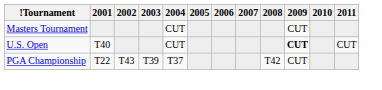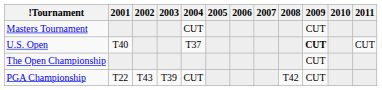 <table class="wikitable" style="font-size:95%;text-align:center;">
 <tr>
 <th>!Tournament</th>
 <th>2001</th>
 <th>2002</th>
 <th>2003</th>
 <th>2004</th>
 <th>2005</th>
 <th>2006</th>
 <th>2007</th>
 <th>2008</th>
 <th>2009</th>
 <th>2010</th>
 <th>2011</th>
 </tr>
 <tr>
 <td align=left><a href='#'>Masters Tournament</a></td>
 <td style="background:#eeeeee;"></td>
 <td style="background:#eeeeee;"></td>
 <td style="background:#eeeeee;"></td>
 <td>CUT</td>
 <td style="background:#eeeeee;"></td>
 <td style="background:#eeeeee;"></td>
 <td style="background:#eeeeee;"></td>
 <td style="background:#eeeeee;"></td>
 <td>CUT</td>
 <td style="background:#eeeeee;"></td>
 <td style="background:#eeeeee;"></td>
 </tr>
 <tr>
 <td align=left><a href='#'>U.S. Open</a></td>
 <td>T40</td>
 <td style="background:#eeeeee;"></td>
 <td style="background:#eeeeee;"></td>
-<td>CUT</td>
+<td>T37</td>
 <td style="background:#eeeeee;"></td>
 <td style="background:#eeeeee;"></td>
 <td style="background:#eeeeee;"></td>
 <td style="background:#eeeeee;"></td>
 <td><strong>CUT</strong></td>
 <td style="background:#eeeeee;"></td>
 <td>CUT</td>
 </tr>
 <tr>
+<td align=left><a href='#'>The Open Championship</a></td>
+<td style="background:#eeeeee;"></td>
+<td style="background:#eeeeee;"></td>
+<td style="background:#eeeeee;"></td>
+<td style="background:#eeeeee;"></td>
+<td style="background:#eeeeee;"></td>
+<td style="background:#eeeeee;"></td>
+<td style="background:#eeeeee;"></td>
+<td style="background:#eeeeee;"></td>
+<td>CUT</td>
+<td style="background:#eeeeee;"></td>
+<td style="background:#eeeeee;"></td>
+</tr>
+<tr>
 <td align=left><a href='#'>PGA Championship</a></td>
 <td>T22</td>
 <td>T43</td>
 <td>T39</td>
-<td>T37</td>
+<td>CUT</td>
 <td style="background:#eeeeee;"></td>
 <td style="background:#eeeeee;"></td>
 <td style="background:#eeeeee;"></td>
 <td>T42</td>
 <td>CUT</td>
 <td style="background:#eeeeee;"></td>
 <td style="background:#eeeeee;"></td>
 </tr>
 </table>
